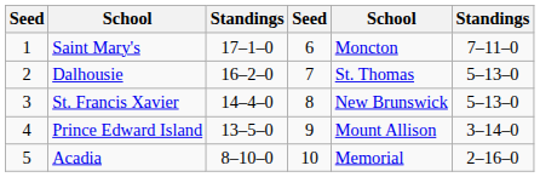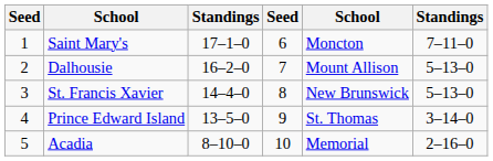 <table class="wikitable">
 <tr>
 <th>Seed</th>
 <th>School</th>
 <th>Standings</th>
 <th>Seed</th>
 <th>School</th>
 <th>Standings</th>
 </tr>
 <tr>
 <td align=center>1</td>
 <td><a href='#'>Saint Mary's</a></td>
 <td align=center>17–1–0</td>
 <td align=center>6</td>
 <td><a href='#'>Moncton</a></td>
 <td align=center>7–11–0</td>
 </tr>
 <tr>
 <td align=center>2</td>
 <td><a href='#'>Dalhousie</a></td>
 <td align=center>16–2–0</td>
 <td align=center>7</td>
-<td><a href='#'>St. Thomas</a></td>
+<td><a href='#'>Mount Allison</a></td>
 <td align=center>5–13–0</td>
 </tr>
 <tr>
 <td align=center>3</td>
 <td><a href='#'>St. Francis Xavier</a></td>
 <td align=center>14–4–0</td>
 <td align=center>8</td>
 <td><a href='#'>New Brunswick</a></td>
 <td align=center>5–13–0</td>
 </tr>
 <tr>
 <td align=center>4</td>
 <td><a href='#'>Prince Edward Island</a></td>
 <td align=center>13–5–0</td>
 <td align=center>9</td>
-<td><a href='#'>Mount Allison</a></td>
+<td><a href='#'>St. Thomas</a></td>
 <td align=center>3–14–0</td>
 </tr>
 <tr>
 <td align=center>5</td>
 <td><a href='#'>Acadia</a></td>
 <td align=center>8–10–0</td>
 <td align=center>10</td>
 <td><a href='#'>Memorial</a></td>
 <td align=center>2–16–0</td>
 </tr>
 </table>
